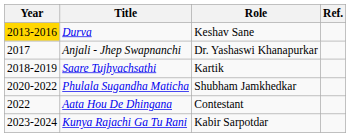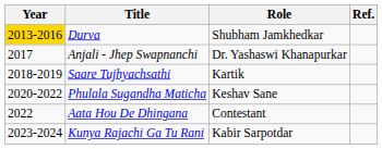 <table class="wikitable">
 <tr>
 <th>Year</th>
 <th>Title</th>
 <th>Role</th>
 <th>Ref.</th>
 </tr>
 <tr>
 <td style="background: gold;">2013-2016</td>
 <td><em><a href='#'>Durva</a></em></td>
-<td>Keshav Sane</td>
+<td>Shubham Jamkhedkar</td>
 <td></td>
 </tr>
 <tr>
 <td>2017</td>
 <td><em>Anjali - Jhep Swapnanchi</em></td>
 <td>Dr. Yashaswi Khanapurkar</td>
 <td></td>
 </tr>
 <tr>
 <td>2018-2019</td>
 <td><em><a href='#'>Saare Tujhyachsathi</a></em></td>
 <td>Kartik</td>
 <td></td>
 </tr>
 <tr>
 <td>2020-2022</td>
 <td><em><a href='#'>Phulala Sugandha Maticha</a></em></td>
-<td>Shubham Jamkhedkar</td>
+<td>Keshav Sane</td>
 <td></td>
 </tr>
 <tr>
 <td>2022</td>
 <td><em><a href='#'>Aata Hou De Dhingana</a></em></td>
 <td>Contestant</td>
 <td></td>
 </tr>
 <tr>
 <td>2023-2024</td>
 <td><em><a href='#'>Kunya Rajachi Ga Tu Rani</a></em></td>
 <td>Kabir Sarpotdar</td>
 <td></td>
 </tr>
 </table>
